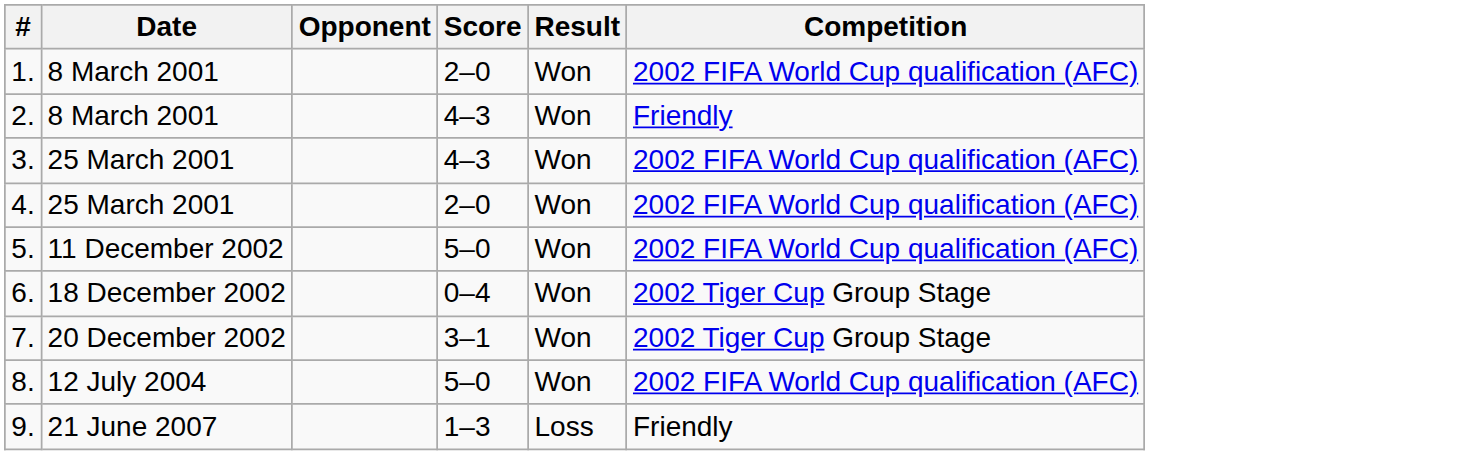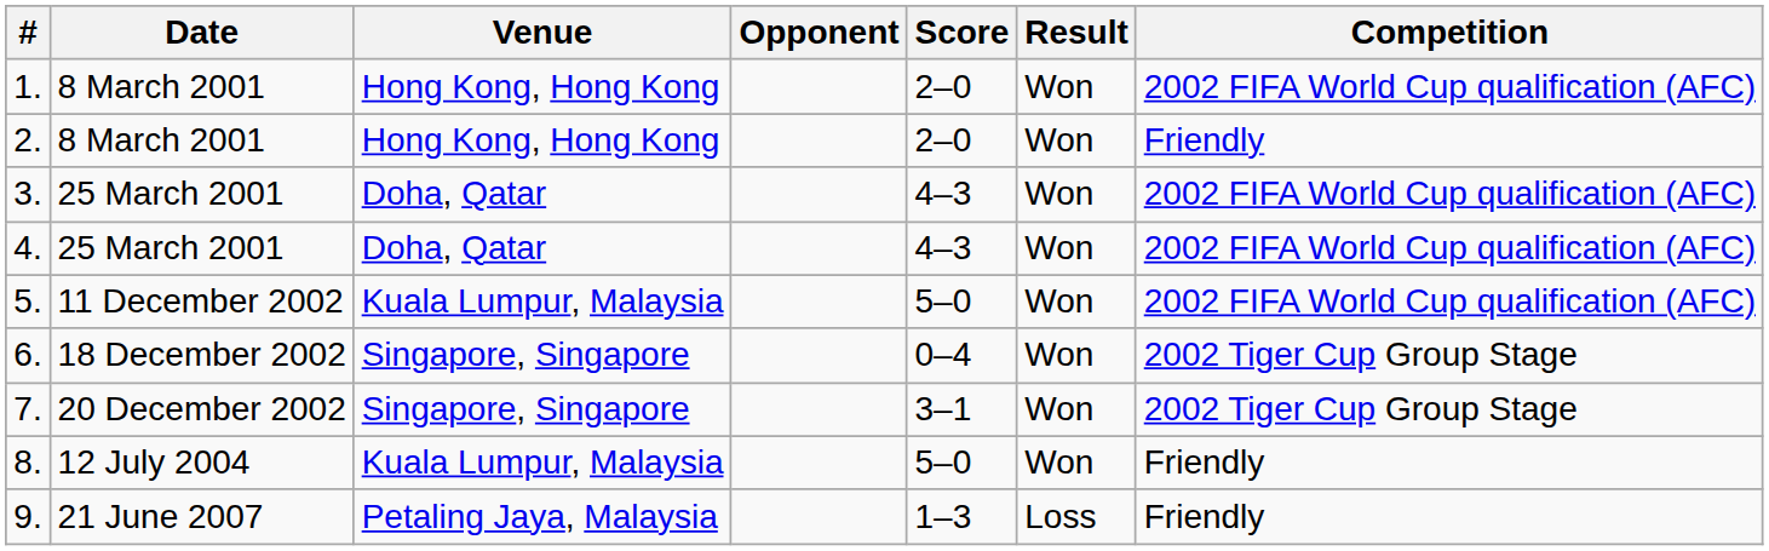 <table class="wikitable">
 <tr>
 <th>#</th>
 <th>Date</th>
+<th>Venue</th>
 <th>Opponent</th>
 <th>Score</th>
 <th>Result</th>
 <th>Competition</th>
 </tr>
 <tr>
 <td>1.</td>
 <td>8 March 2001</td>
+<td><a href='#'>Hong Kong</a>, <a href='#'>Hong Kong</a></td>
 <td></td>
 <td>2–0</td>
 <td>Won</td>
 <td><a href='#'>2002 FIFA World Cup qualification (AFC)</a></td>
 </tr>
 <tr>
 <td>2.</td>
 <td>8 March 2001</td>
+<td><a href='#'>Hong Kong</a>, <a href='#'>Hong Kong</a></td>
 <td></td>
-<td>4–3</td>
+<td>2–0</td>
 <td>Won</td>
 <td><a href='#'>Friendly</a></td>
 </tr>
 <tr>
 <td>3.</td>
 <td>25 March 2001</td>
+<td><a href='#'>Doha</a>, <a href='#'>Qatar</a></td>
 <td></td>
 <td>4–3</td>
 <td>Won</td>
 <td><a href='#'>2002 FIFA World Cup qualification (AFC)</a></td>
 </tr>
 <tr>
 <td>4.</td>
 <td>25 March 2001</td>
+<td><a href='#'>Doha</a>, <a href='#'>Qatar</a></td>
 <td></td>
-<td>2–0</td>
+<td>4–3</td>
 <td>Won</td>
 <td><a href='#'>2002 FIFA World Cup qualification (AFC)</a></td>
 </tr>
 <tr>
 <td>5.</td>
 <td>11 December 2002</td>
+<td><a href='#'>Kuala Lumpur</a>, <a href='#'>Malaysia</a></td>
 <td></td>
 <td>5–0</td>
 <td>Won</td>
 <td><a href='#'>2002 FIFA World Cup qualification (AFC)</a></td>
 </tr>
 <tr>
 <td>6.</td>
 <td>18 December 2002</td>
+<td><a href='#'>Singapore</a>, <a href='#'>Singapore</a></td>
 <td></td>
 <td>0–4</td>
 <td>Won</td>
 <td><a href='#'>2002 Tiger Cup</a> Group Stage</td>
 </tr>
 <tr>
 <td>7.</td>
 <td>20 December 2002</td>
+<td><a href='#'>Singapore</a>, <a href='#'>Singapore</a></td>
 <td></td>
 <td>3–1</td>
 <td>Won</td>
 <td><a href='#'>2002 Tiger Cup</a> Group Stage</td>
 </tr>
 <tr>
 <td>8.</td>
 <td>12 July 2004</td>
+<td><a href='#'>Kuala Lumpur</a>, <a href='#'>Malaysia</a></td>
 <td></td>
 <td>5–0</td>
 <td>Won</td>
-<td><a href='#'>2002 FIFA World Cup qualification (AFC)</a></td>
+<td>Friendly</td>
 </tr>
 <tr>
 <td>9.</td>
 <td>21 June 2007</td>
+<td><a href='#'>Petaling Jaya</a>, <a href='#'>Malaysia</a></td>
 <td></td>
 <td>1–3</td>
 <td>Loss</td>
 <td>Friendly</td>
 </tr>
 </table>
